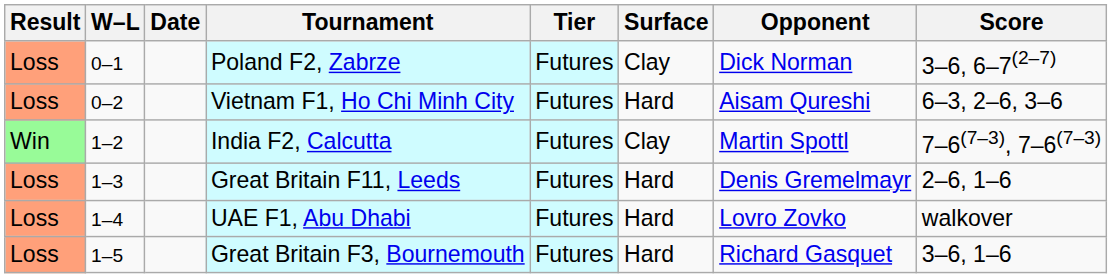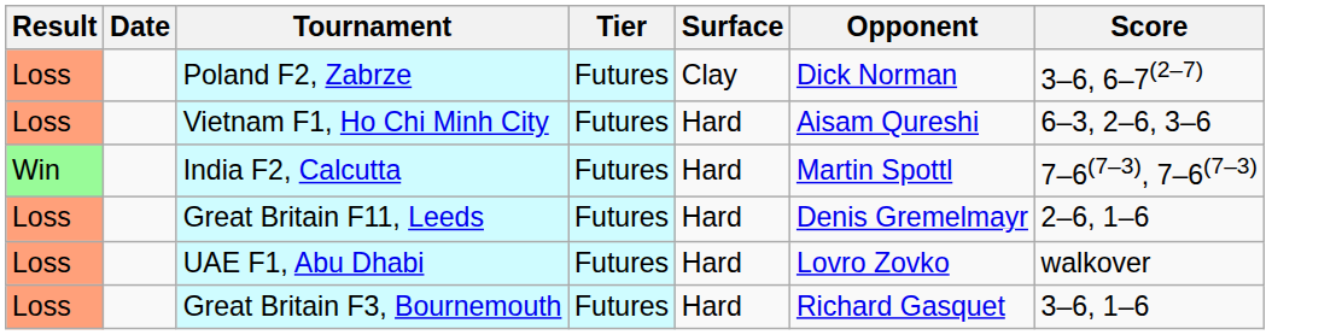 <table class="sortable wikitable">
 <tr>
 <th>Result</th>
-<th class="unsortable">W–L</th>
 <th>Date</th>
 <th>Tournament</th>
 <th>Tier</th>
 <th>Surface</th>
 <th>Opponent</th>
 <th class="unsortable">Score</th>
 </tr>
 <tr>
 <td bgcolor=FFA07A>Loss</td>
-<td><small>0–1</small></td>
 <td></td>
 <td style="background:#cffcff;">Poland F2, <a href='#'>Zabrze</a></td>
 <td style="background:#cffcff;">Futures</td>
 <td>Clay</td>
 <td> <a href='#'>Dick Norman</a></td>
 <td>3–6, 6–7<sup>(2–7)</sup></td>
 </tr>
 <tr>
 <td bgcolor=FFA07A>Loss</td>
-<td><small>0–2</small></td>
 <td></td>
 <td style="background:#cffcff;">Vietnam F1, <a href='#'>Ho Chi Minh City</a></td>
 <td style="background:#cffcff;">Futures</td>
 <td>Hard</td>
 <td> <a href='#'>Aisam Qureshi</a></td>
 <td>6–3, 2–6, 3–6</td>
 </tr>
 <tr>
 <td bgcolor=98FB98>Win</td>
-<td><small>1–2</small></td>
 <td></td>
 <td style="background:#cffcff;">India F2, <a href='#'>Calcutta</a></td>
 <td style="background:#cffcff;">Futures</td>
-<td>Clay</td>
+<td>Hard</td>
 <td> <a href='#'>Martin Spottl</a></td>
 <td>7–6<sup>(7–3)</sup>, 7–6<sup>(7–3)</sup></td>
 </tr>
 <tr>
 <td bgcolor=FFA07A>Loss</td>
-<td><small>1–3</small></td>
 <td></td>
 <td style="background:#cffcff;">Great Britain F11, <a href='#'>Leeds</a></td>
 <td style="background:#cffcff;">Futures</td>
 <td>Hard</td>
 <td> <a href='#'>Denis Gremelmayr</a></td>
 <td>2–6, 1–6</td>
 </tr>
 <tr>
 <td bgcolor=FFA07A>Loss</td>
-<td><small>1–4</small></td>
 <td></td>
 <td style="background:#cffcff;">UAE F1, <a href='#'>Abu Dhabi</a></td>
 <td style="background:#cffcff;">Futures</td>
 <td>Hard</td>
 <td> <a href='#'>Lovro Zovko</a></td>
 <td>walkover</td>
 </tr>
 <tr>
 <td bgcolor=FFA07A>Loss</td>
-<td><small>1–5</small></td>
 <td></td>
 <td style="background:#cffcff;">Great Britain F3, <a href='#'>Bournemouth</a></td>
 <td style="background:#cffcff;">Futures</td>
 <td>Hard</td>
 <td> <a href='#'>Richard Gasquet</a></td>
 <td>3–6, 1–6</td>
 </tr>
 </table>
